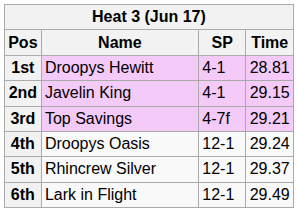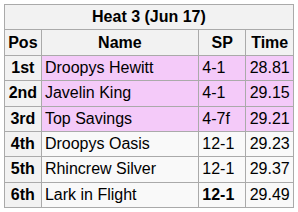 <table class="wikitable">
 <tr>
 <th colspan="6">Heat 3 (Jun 17)</th>
 </tr>
 <tr>
 <th width=20>Pos</th>
 <th width=150>Name</th>
 <th width=40>SP</th>
 <th width=40>Time</th>
 </tr>
 <tr style="background: #f4caf9;">
 <th>1st</th>
 <td>Droopys Hewitt</td>
 <td>4-1</td>
 <td>28.81</td>
 </tr>
 <tr style="background: #f4caf9;">
 <th>2nd</th>
 <td>Javelin King</td>
 <td>4-1</td>
 <td>29.15</td>
 </tr>
 <tr style="background: #f4caf9;">
 <th>3rd</th>
 <td>Top Savings</td>
 <td>4-7f</td>
 <td>29.21</td>
 </tr>
 <tr>
 <th>4th</th>
 <td>Droopys Oasis</td>
 <td>12-1</td>
-<td>29.24</td>
+<td>29.23</td>
 </tr>
 <tr>
 <th>5th</th>
 <td>Rhincrew Silver</td>
 <td>12-1</td>
 <td>29.37</td>
 </tr>
 <tr>
 <th>6th</th>
 <td>Lark in Flight</td>
-<td>12-1</td>
+<td><strong>12-1</strong></td>
 <td>29.49</td>
 </tr>
 </table>
